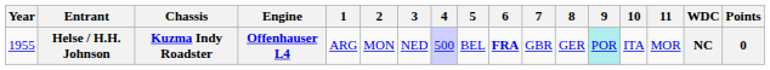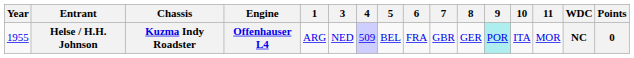 <table class="wikitable" style="text-align:center; font-size:95%">
 <tr>
 <th>Year</th>
 <th>Entrant</th>
 <th>Chassis</th>
 <th>Engine</th>
 <th>1</th>
-<th>2</th>
 <th>3</th>
 <th>4</th>
 <th>5</th>
 <th>6</th>
 <th>7</th>
 <th>8</th>
 <th>9</th>
 <th>10</th>
 <th>11</th>
 <th>WDC</th>
 <th>Points</th>
 </tr>
 <tr>
 <td><a href='#'>1955</a></td>
 <th>Helse / H.H. Johnson</th>
 <th><a href='#'>Kuzma</a> Indy Roadster</th>
 <th><a href='#'>Offenhauser</a> <a href='#'>L4</a></th>
 <td><a href='#'>ARG</a></td>
-<td><a href='#'>MON</a></td>
 <td><a href='#'>NED</a></td>
-<td style="background:#CFCFFF;"><a href='#'>500</a><br></td>
+<td style="background:#CFCFFF;"><a href='#'>509</a><br></td>
 <td><a href='#'>BEL</a></td>
-<td><strong><a href='#'>FRA</a></strong></td>
+<td><a href='#'>FRA</a></td>
 <td><a href='#'>GBR</a></td>
 <td><a href='#'>GER</a></td>
 <td style="background: paleturquoise;"><a href='#'>POR</a></td>
 <td><a href='#'>ITA</a></td>
 <td><a href='#'>MOR</a><br></td>
 <th>NC</th>
 <th>0</th>
 </tr>
 </table>
